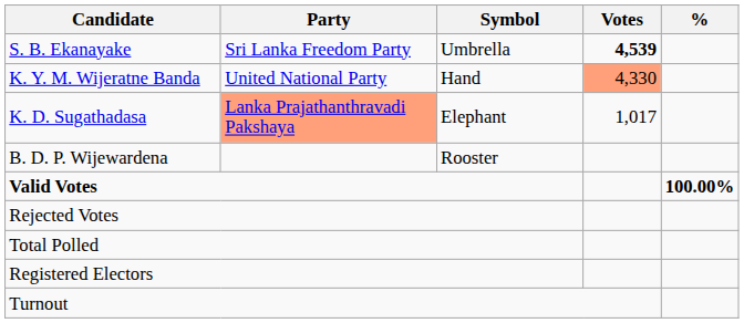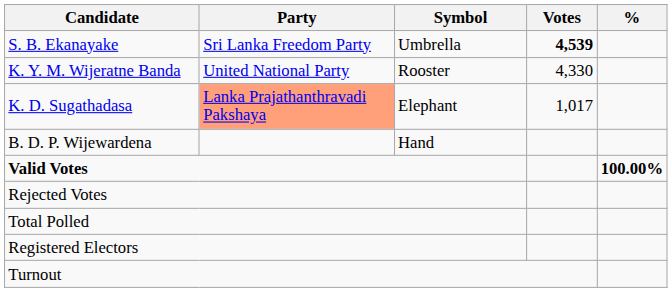 <table class="wikitable" border="1" style="text-align:right;">
 <tr>
 <th align=left width="180">Candidate</th>
 <th align=left width="180">Party</th>
 <th align=left width="120">Symbol</th>
 <th align=left width="60">Votes</th>
 <th align=left width="60">%</th>
 </tr>
 <tr>
 <td align=left><a href='#'>S. B. Ekanayake</a></td>
 <td align=left><a href='#'>Sri Lanka Freedom Party</a></td>
 <td align=left>Umbrella</td>
 <td><strong>4,539</strong></td>
 <td></td>
 </tr>
 <tr>
 <td align=left><a href='#'>K. Y. M. Wijeratne Banda</a></td>
 <td align=left><a href='#'>United National Party</a></td>
-<td align=left>Hand</td>
-<td style="background: lightsalmon;">4,330</td>
+<td align=left>Rooster</td>
+<td>4,330</td>
 <td></td>
 </tr>
 <tr>
 <td align=left><a href='#'>K. D. Sugathadasa</a></td>
 <td align=left style="background: lightsalmon;"><a href='#'>Lanka Prajathanthravadi Pakshaya</a></td>
 <td align=left>Elephant</td>
 <td>1,017</td>
 <td></td>
 </tr>
 <tr>
 <td align=left>B. D. P. Wijewardena</td>
 <td></td>
-<td align=left>Rooster</td>
+<td align=left>Hand</td>
 <td></td>
 <td></td>
 </tr>
 <tr>
 <td align=left colspan=3><strong>Valid Votes</strong></td>
 <td><strong> </strong></td>
 <td><strong>100.00%</strong></td>
 </tr>
 <tr>
 <td align=left colspan=3>Rejected Votes</td>
 <td></td>
 <td></td>
 </tr>
 <tr>
 <td align=left colspan=3>Total Polled</td>
 <td></td>
 <td></td>
 </tr>
 <tr>
 <td align=left colspan=3>Registered Electors</td>
 <td></td>
 <td></td>
 </tr>
 <tr>
 <td align=left colspan=4>Turnout</td>
 <td></td>
 </tr>
 </table>
